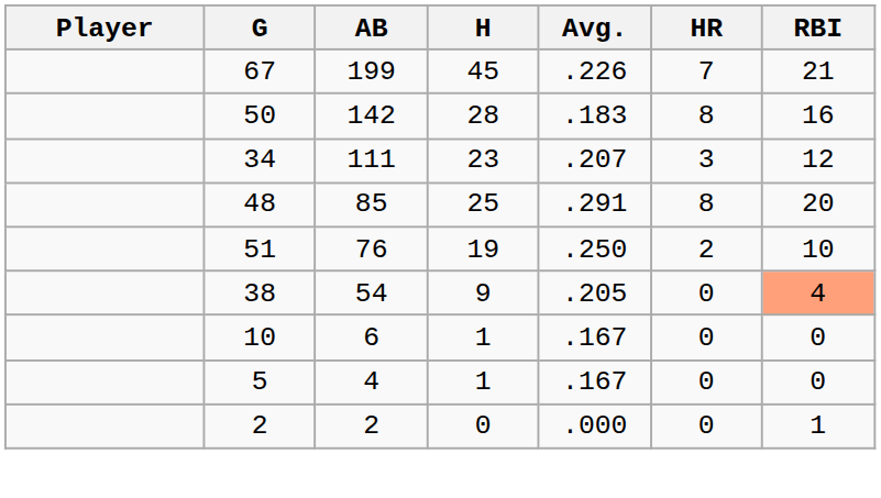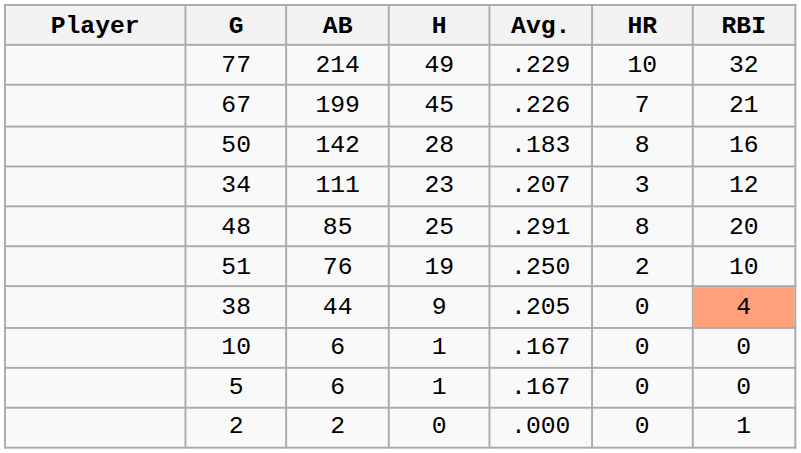 <table class="wikitable sortable">
 <tr>
 <th bgcolor="#DDDDFF" width="16%">Player</th>
 <th bgcolor="#DDDDFF" width="9%">G</th>
 <th bgcolor="#DDDDFF" width="9%">AB</th>
 <th bgcolor="#DDDDFF" width="9%">H</th>
 <th bgcolor="#DDDDFF" width="9%">Avg.</th>
 <th bgcolor="#DDDDFF" width="9%">HR</th>
 <th bgcolor="#DDDDFF" width="9%">RBI</th>
+</tr>
+<tr align="center">
+<td></td>
+<td>77</td>
+<td>214</td>
+<td>49</td>
+<td>.229</td>
+<td>10</td>
+<td>32</td>
 </tr>
 <tr align="center">
 <td></td>
 <td>67</td>
 <td>199</td>
 <td>45</td>
 <td>.226</td>
 <td>7</td>
 <td>21</td>
 </tr>
 <tr align="center">
 <td></td>
 <td>50</td>
 <td>142</td>
 <td>28</td>
 <td>.183</td>
 <td>8</td>
 <td>16</td>
 </tr>
 <tr align="center">
 <td></td>
 <td>34</td>
 <td>111</td>
 <td>23</td>
 <td>.207</td>
 <td>3</td>
 <td>12</td>
 </tr>
 <tr align="center">
 <td></td>
 <td>48</td>
 <td>85</td>
 <td>25</td>
 <td>.291</td>
 <td>8</td>
 <td>20</td>
 </tr>
 <tr align="center">
 <td></td>
 <td>51</td>
 <td>76</td>
 <td>19</td>
 <td>.250</td>
 <td>2</td>
 <td>10</td>
 </tr>
 <tr align="center">
 <td></td>
 <td>38</td>
-<td>54</td>
+<td>44</td>
 <td>9</td>
 <td>.205</td>
 <td>0</td>
 <td style="background: lightsalmon;">4</td>
 </tr>
 <tr align="center">
 <td></td>
 <td>10</td>
 <td>6</td>
 <td>1</td>
 <td>.167</td>
 <td>0</td>
 <td>0</td>
 </tr>
 <tr align="center">
 <td></td>
 <td>5</td>
-<td>4</td>
+<td>6</td>
 <td>1</td>
 <td>.167</td>
 <td>0</td>
 <td>0</td>
 </tr>
 <tr align="center">
 <td></td>
 <td>2</td>
 <td>2</td>
 <td>0</td>
 <td>.000</td>
 <td>0</td>
 <td>1</td>
 </tr>
 </table>
